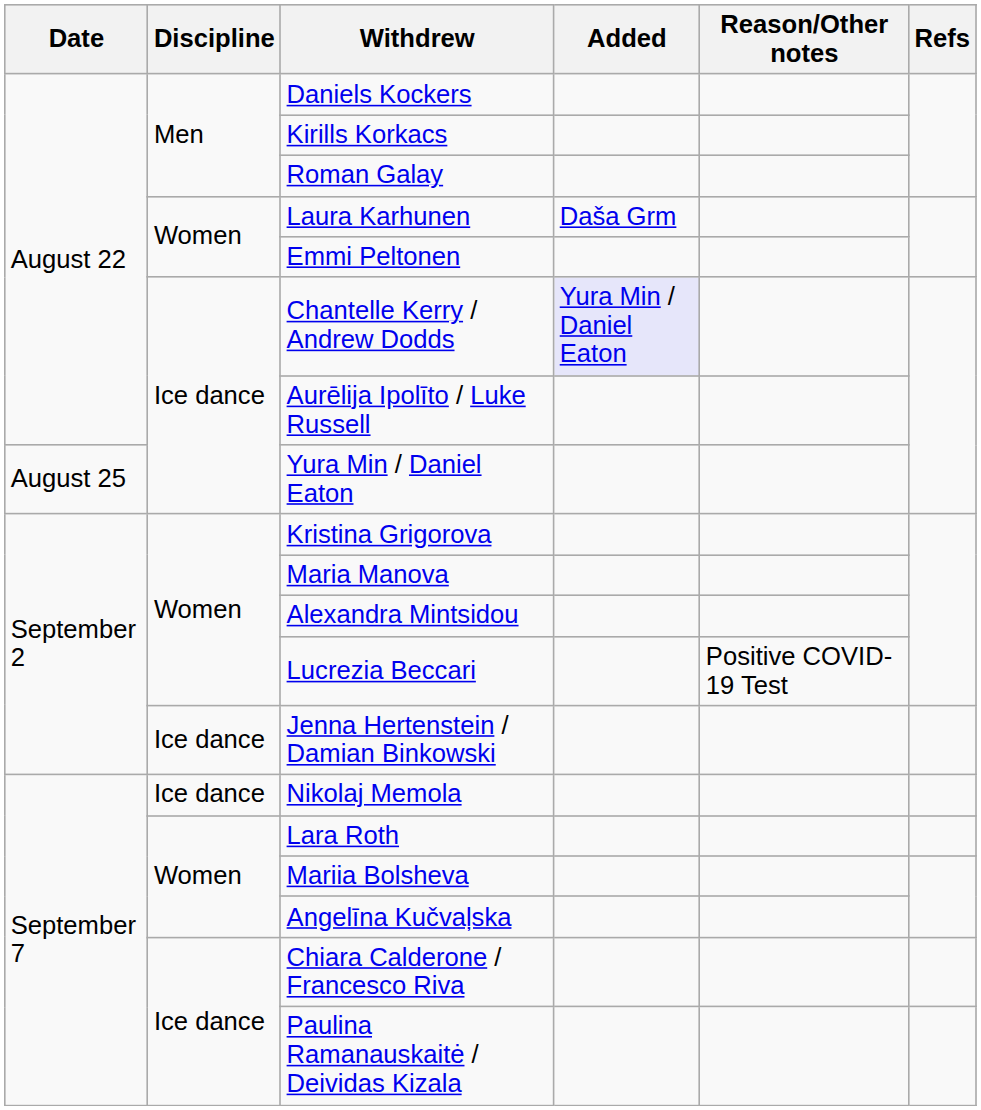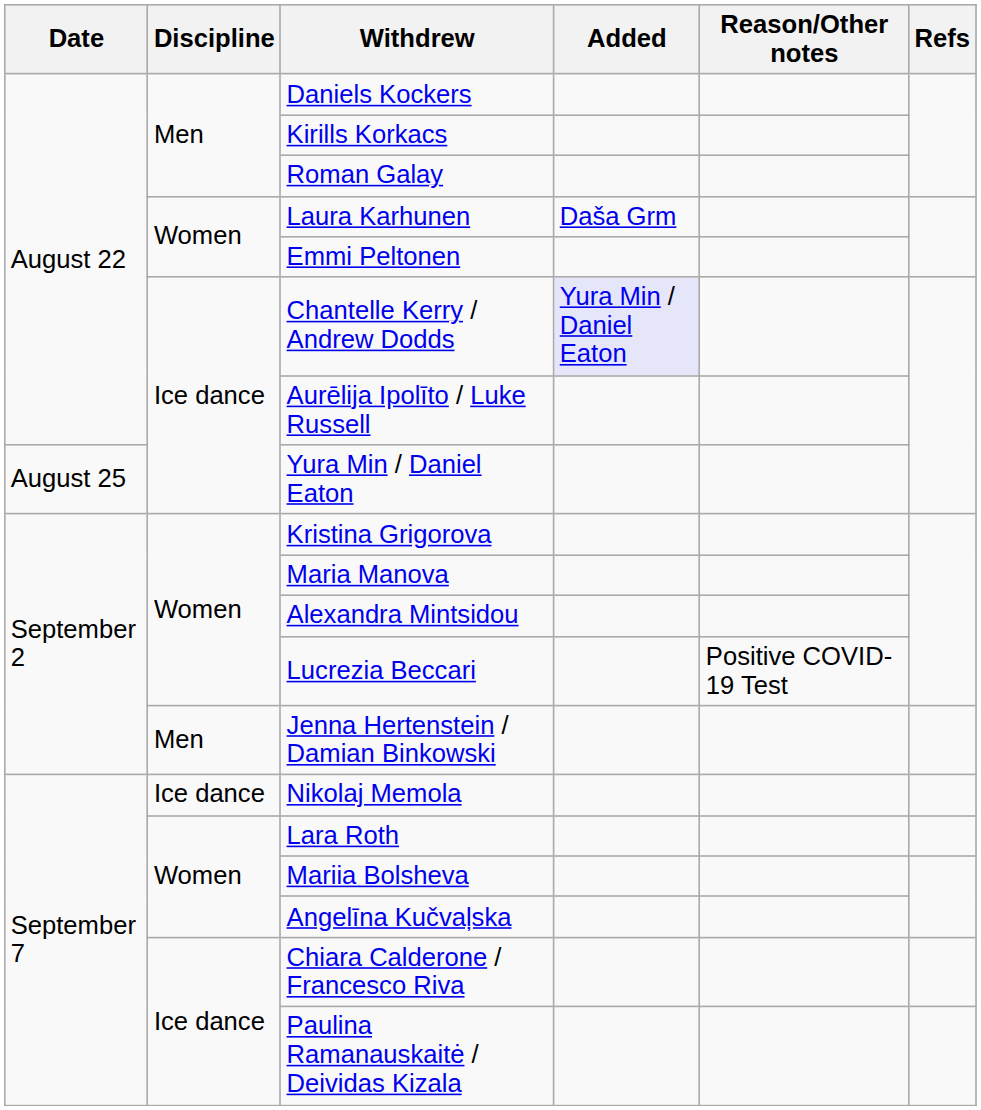 <table class="wikitable sortable">
 <tr>
 <th>Date</th>
 <th>Discipline</th>
 <th>Withdrew</th>
 <th>Added</th>
 <th>Reason/Other notes</th>
 <th>Refs</th>
 </tr>
 <tr>
 <td rowspan=7>August 22</td>
 <td rowspan=3>Men</td>
 <td> <a href='#'>Daniels Kockers</a></td>
 <td></td>
 <td></td>
 <td rowspan=3></td>
 </tr>
 <tr>
 <td> <a href='#'>Kirills Korkacs</a></td>
 <td></td>
 <td></td>
 </tr>
 <tr>
 <td> <a href='#'>Roman Galay</a></td>
 <td></td>
 <td></td>
 </tr>
 <tr>
 <td rowspan=2>Women</td>
 <td> <a href='#'>Laura Karhunen</a></td>
 <td> <a href='#'>Daša Grm</a></td>
 <td></td>
 <td rowspan=2></td>
 </tr>
 <tr>
 <td> <a href='#'>Emmi Peltonen</a></td>
 <td></td>
 <td></td>
 </tr>
 <tr>
 <td rowspan=3>Ice dance</td>
 <td> <a href='#'>Chantelle Kerry</a> / <a href='#'>Andrew Dodds</a></td>
 <td style="background: lavender;"> <a href='#'>Yura Min</a> / <a href='#'>Daniel Eaton</a></td>
 <td></td>
 <td rowspan=3></td>
 </tr>
 <tr>
 <td> <a href='#'>Aurēlija Ipolīto</a> / <a href='#'>Luke Russell</a></td>
 <td></td>
 <td></td>
 </tr>
 <tr>
 <td>August 25</td>
 <td> <a href='#'>Yura Min</a> / <a href='#'>Daniel Eaton</a></td>
 <td></td>
 </tr>
 <tr>
 <td rowspan=5>September 2</td>
 <td rowspan=4>Women</td>
 <td> <a href='#'>Kristina Grigorova</a></td>
 <td></td>
 <td></td>
 <td rowspan=4></td>
 </tr>
 <tr>
 <td> <a href='#'>Maria Manova</a></td>
 <td></td>
 <td></td>
 </tr>
 <tr>
 <td> <a href='#'>Alexandra Mintsidou</a></td>
 <td></td>
 <td></td>
 </tr>
 <tr>
 <td> <a href='#'>Lucrezia Beccari</a></td>
 <td></td>
 <td>Positive COVID-19 Test</td>
 </tr>
 <tr>
-<td>Ice dance</td>
+<td>Men</td>
 <td> <a href='#'>Jenna Hertenstein</a> / <a href='#'>Damian Binkowski</a></td>
 <td></td>
 <td></td>
 <td></td>
 </tr>
 <tr>
 <td rowspan=6>September 7</td>
 <td>Ice dance</td>
 <td> <a href='#'>Nikolaj Memola</a></td>
 <td></td>
 <td></td>
 <td></td>
 </tr>
 <tr>
 <td rowspan=3>Women</td>
 <td> <a href='#'>Lara Roth</a></td>
 <td></td>
 <td></td>
 <td></td>
 </tr>
 <tr>
 <td> <a href='#'>Mariia Bolsheva</a></td>
 <td></td>
 <td></td>
 <td rowspan=2></td>
 </tr>
 <tr>
 <td> <a href='#'>Angelīna Kučvaļska</a></td>
 <td></td>
 <td></td>
 </tr>
 <tr>
 <td rowspan=2>Ice dance</td>
 <td> <a href='#'>Chiara Calderone</a> / <a href='#'>Francesco Riva</a></td>
 <td></td>
 <td></td>
 <td></td>
 </tr>
 <tr>
 <td> <a href='#'>Paulina Ramanauskaitė</a> / <a href='#'>Deividas Kizala</a></td>
 <td></td>
 <td></td>
 <td></td>
 </tr>
 </table>
